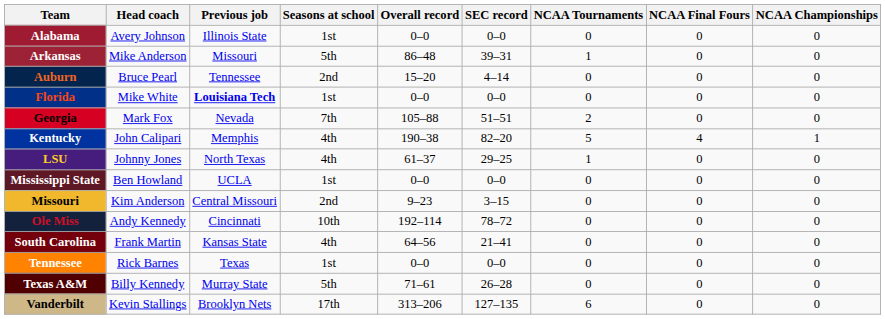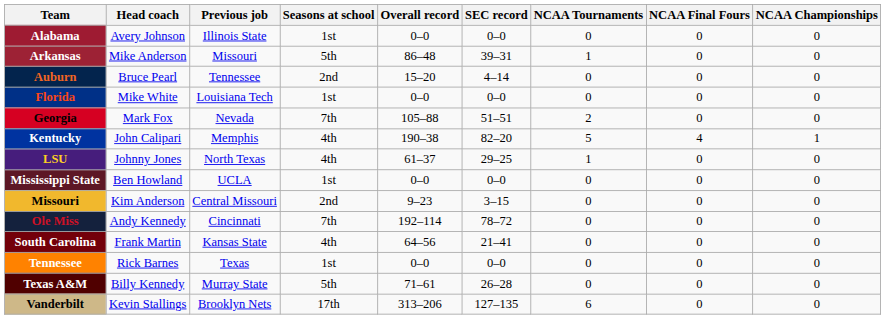 <table class="wikitable sortable" style="text-align: center;font-size:90%;">
 <tr>
 <th width="110">Team</th>
 <th>Head coach</th>
 <th>Previous job</th>
 <th>Seasons at school</th>
 <th>Overall record</th>
 <th>SEC record</th>
 <th>NCAA Tournaments</th>
 <th>NCAA Final Fours</th>
 <th>NCAA Championships</th>
 </tr>
 <tr>
 <th style="background:#9E1B32; color:#FFFFFF;">Alabama</th>
 <td><a href='#'>Avery Johnson</a></td>
 <td><a href='#'>Illinois State</a></td>
 <td>1st</td>
 <td>0–0</td>
 <td>0–0</td>
 <td>0</td>
 <td>0</td>
 <td>0</td>
 </tr>
 <tr>
 <th style="background:#9D2235; color:#FFFFFF;">Arkansas</th>
 <td><a href='#'>Mike Anderson</a></td>
 <td><a href='#'>Missouri</a></td>
 <td>5th</td>
 <td>86–48</td>
 <td>39–31</td>
 <td>1</td>
 <td>0</td>
 <td>0</td>
 </tr>
 <tr>
 <th style="background:#03244D; color:#F26522;">Auburn</th>
 <td><a href='#'>Bruce Pearl</a></td>
 <td><a href='#'>Tennessee</a></td>
 <td>2nd</td>
 <td>15–20</td>
 <td>4–14</td>
 <td>0</td>
 <td>0</td>
 <td>0</td>
 </tr>
 <tr>
 <th style="background:#003087; color:#FA4616;">Florida</th>
 <td><a href='#'>Mike White</a></td>
-<td><strong><a href='#'>Louisiana Tech</a></strong></td>
+<td><a href='#'>Louisiana Tech</a></td>
 <td>1st</td>
 <td>0–0</td>
 <td>0–0</td>
 <td>0</td>
 <td>0</td>
 <td>0</td>
 </tr>
 <tr>
 <th style="background:#D60022; color:#000000;">Georgia</th>
 <td><a href='#'>Mark Fox</a></td>
 <td><a href='#'>Nevada</a></td>
 <td>7th</td>
 <td>105–88</td>
 <td>51–51</td>
 <td>2</td>
 <td>0</td>
 <td>0</td>
 </tr>
 <tr>
 <th style="background:#0033A0; color:#FFFFFF;">Kentucky</th>
 <td><a href='#'>John Calipari</a></td>
 <td><a href='#'>Memphis</a></td>
 <td>4th</td>
 <td>190–38</td>
 <td>82–20</td>
 <td>5</td>
 <td>4</td>
 <td>1</td>
 </tr>
 <tr>
 <th style="background:#461D7C; color:#FDD023;">LSU</th>
 <td><a href='#'>Johnny Jones</a></td>
 <td><a href='#'>North Texas</a></td>
 <td>4th</td>
 <td>61–37</td>
 <td>29–25</td>
 <td>1</td>
 <td>0</td>
 <td>0</td>
 </tr>
 <tr>
 <th style="background:#5D1725; color:#FFFFFF;">Mississippi State</th>
 <td><a href='#'>Ben Howland</a></td>
 <td><a href='#'>UCLA</a></td>
 <td>1st</td>
 <td>0–0</td>
 <td>0–0</td>
 <td>0</td>
 <td>0</td>
 <td>0</td>
 </tr>
 <tr>
 <th style="background:#F1B82D; color:#000000;">Missouri</th>
 <td><a href='#'>Kim Anderson</a></td>
 <td><a href='#'>Central Missouri</a></td>
 <td>2nd</td>
 <td>9–23</td>
 <td>3–15</td>
 <td>0</td>
 <td>0</td>
 <td>0</td>
 </tr>
 <tr>
 <th style="background:#14213D; color:#CE1126;">Ole Miss</th>
 <td><a href='#'>Andy Kennedy</a></td>
 <td><a href='#'>Cincinnati</a></td>
-<td>10th</td>
+<td>7th</td>
 <td>192–114</td>
 <td>78–72</td>
 <td>0</td>
 <td>0</td>
 <td>0</td>
 </tr>
 <tr>
 <th style="background:#73000A; color:#FFFFFF;">South Carolina</th>
 <td><a href='#'>Frank Martin</a></td>
 <td><a href='#'>Kansas State</a></td>
 <td>4th</td>
 <td>64–56</td>
 <td>21–41</td>
 <td>0</td>
 <td>0</td>
 <td>0</td>
 </tr>
 <tr>
 <th style="background:#FF8200; color:#FFFFFF;">Tennessee</th>
 <td><a href='#'>Rick Barnes</a></td>
 <td><a href='#'>Texas</a></td>
 <td>1st</td>
 <td>0–0</td>
 <td>0–0</td>
 <td>0</td>
 <td>0</td>
 <td>0</td>
 </tr>
 <tr>
 <th style="background:#500000; color:#FFFFFF;">Texas A&M</th>
 <td><a href='#'>Billy Kennedy</a></td>
 <td><a href='#'>Murray State</a></td>
 <td>5th</td>
 <td>71–61</td>
 <td>26–28</td>
 <td>0</td>
 <td>0</td>
 <td>0</td>
 </tr>
 <tr>
 <th style="background:#CEB888; color:#000000;">Vanderbilt</th>
 <td><a href='#'>Kevin Stallings</a></td>
 <td><a href='#'>Brooklyn Nets</a></td>
 <td>17th</td>
 <td>313–206</td>
 <td>127–135</td>
 <td>6</td>
 <td>0</td>
 <td>0</td>
 </tr>
 </table>
